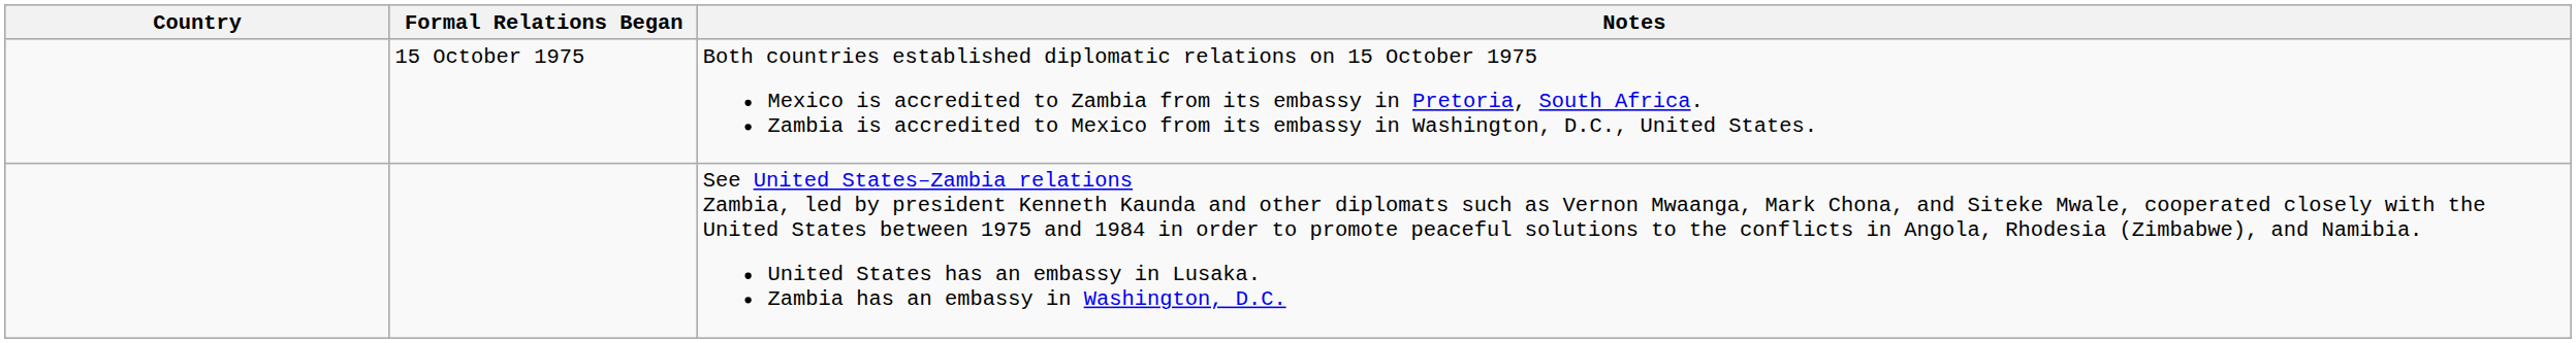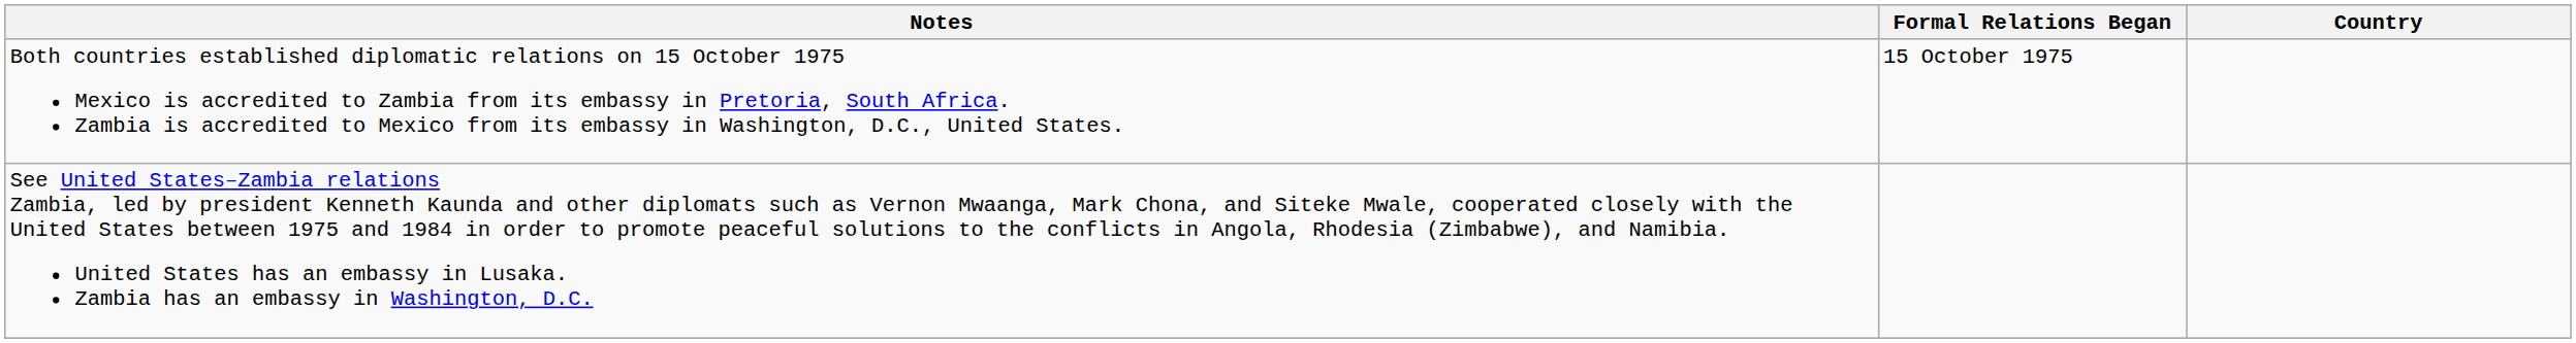 <table class="wikitable sortable" style="width:100%; margin:auto;">
 <tr>
+<th>Notes</th>
+<th style="width:12%;">Formal Relations Began</th>
 <th style="width:15%;">Country</th>
-<th style="width:12%;">Formal Relations Began</th>
-<th>Notes</th>
 </tr>
 <tr valign="top">
+<td>Both countries established diplomatic relations on 15 October 1975<br><ul><li>Mexico is accredited to Zambia from its embassy in <a href='#'>Pretoria</a>, <a href='#'>South Africa</a>.</li><li>Zambia is accredited to Mexico from its embassy in Washington, D.C., United States.</li></ul></td>
+<td>15 October 1975</td>
 <td></td>
-<td>15 October 1975</td>
-<td>Both countries established diplomatic relations on 15 October 1975<br><ul><li>Mexico is accredited to Zambia from its embassy in <a href='#'>Pretoria</a>, <a href='#'>South Africa</a>.</li><li>Zambia is accredited to Mexico from its embassy in Washington, D.C., United States.</li></ul></td>
 </tr>
 <tr>
+<td>See <a href='#'>United States–Zambia relations</a><br>Zambia, led by president Kenneth Kaunda and other diplomats such as Vernon Mwaanga, Mark Chona, and Siteke Mwale, cooperated closely with the United States between 1975 and 1984 in order to promote peaceful solutions to the conflicts in Angola, Rhodesia (Zimbabwe), and Namibia.<ul><li>United States has an embassy in Lusaka.</li><li>Zambia has an embassy in <a href='#'>Washington, D.C.</a></li></ul></td>
 <td></td>
 <td></td>
-<td>See <a href='#'>United States–Zambia relations</a><br>Zambia, led by president Kenneth Kaunda and other diplomats such as Vernon Mwaanga, Mark Chona, and Siteke Mwale, cooperated closely with the United States between 1975 and 1984 in order to promote peaceful solutions to the conflicts in Angola, Rhodesia (Zimbabwe), and Namibia.<ul><li>United States has an embassy in Lusaka.</li><li>Zambia has an embassy in <a href='#'>Washington, D.C.</a></li></ul></td>
 </tr>
 </table>
